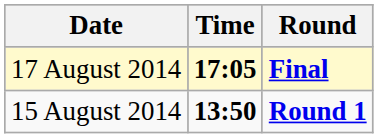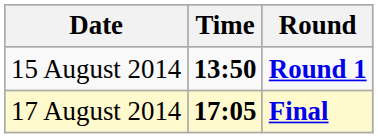 <table class="wikitable">
 <tr>
 <th>Date</th>
 <th>Time</th>
 <th>Round</th>
 </tr>
+<tr>
+<td>15 August 2014</td>
+<td><strong>13:50</strong></td>
+<td><strong><a href='#'>Round 1</a></strong></td>
+</tr>
 <tr style=background:lemonchiffon>
 <td>17 August 2014</td>
 <td><strong>17:05</strong></td>
 <td><strong><a href='#'>Final</a></strong></td>
 </tr>
-<tr>
-<td>15 August 2014</td>
-<td><strong>13:50</strong></td>
-<td><strong><a href='#'>Round 1</a></strong></td>
-</tr>
 </table>
